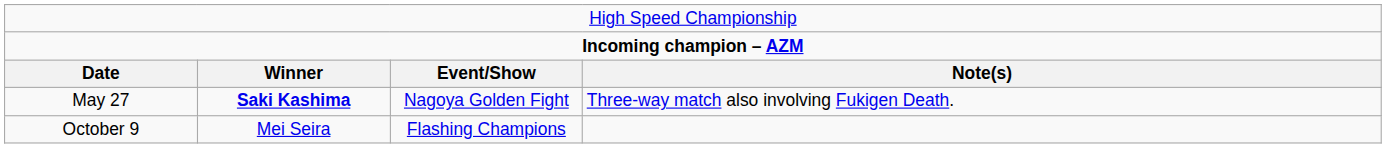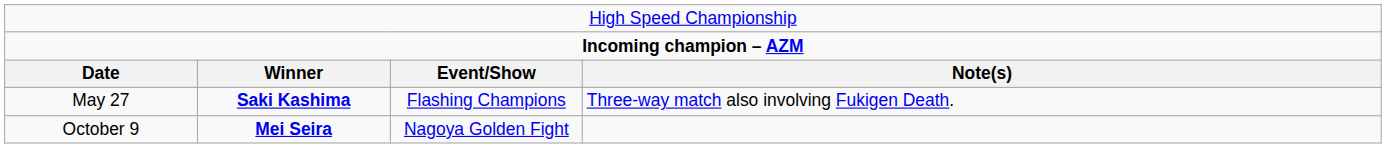 <table class="wikitable" style="text-align:center; width:100%;">
 <tr>
 <td colspan="5" style="text-align: center;"><a href='#'>High Speed Championship</a></td>
 </tr>
 <tr>
 <td colspan="5" style="text-align: center;"><strong>Incoming champion – <a href='#'>AZM</a></strong></td>
 </tr>
 <tr>
 <th width=14%>Date</th>
 <th width=14%>Winner</th>
 <th width=14%>Event/Show</th>
 <th width=58%>Note(s)</th>
 </tr>
 <tr>
 <td>May 27</td>
 <td><strong><a href='#'>Saki Kashima</a></strong></td>
-<td><a href='#'>Nagoya Golden Fight</a><br></td>
+<td><a href='#'>Flashing Champions</a></td>
 <td align=left><a href='#'>Three-way match</a> also involving <a href='#'>Fukigen Death</a>.</td>
 </tr>
 <tr>
 <td>October 9</td>
-<td><a href='#'>Mei Seira</a></td>
-<td><a href='#'>Flashing Champions</a></td>
+<td><strong><a href='#'>Mei Seira</a></strong></td>
+<td><a href='#'>Nagoya Golden Fight</a><br></td>
 <td></td>
 </tr>
 </table>
